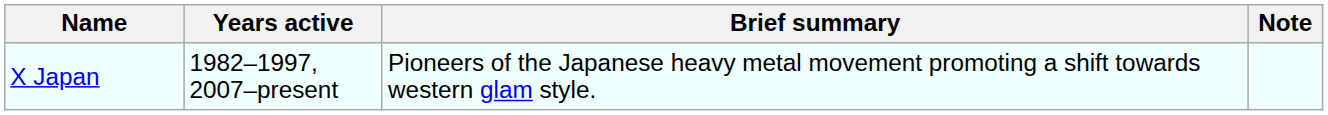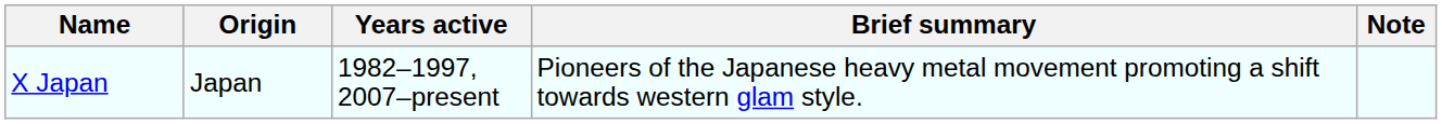 <table class= "wikitable sortable sticky-header-multi">
 <tr>
 <th style="width:11em">Name</th>
+<th style="width:8em">Origin</th>
 <th style="width:12em">Years active</th>
 <th style="width:65em">Brief summary</th>
 <th style="width:3em">Note</th>
 </tr>
 <tr style="background:#f0ffff">
 <td><a href='#'>X Japan</a></td>
+<td>Japan</td>
 <td>1982–1997, 2007–present</td>
 <td>Pioneers of the Japanese heavy metal movement promoting a shift towards western <a href='#'>glam</a> style.</td>
 <td></td>
 </tr>
 </table>
